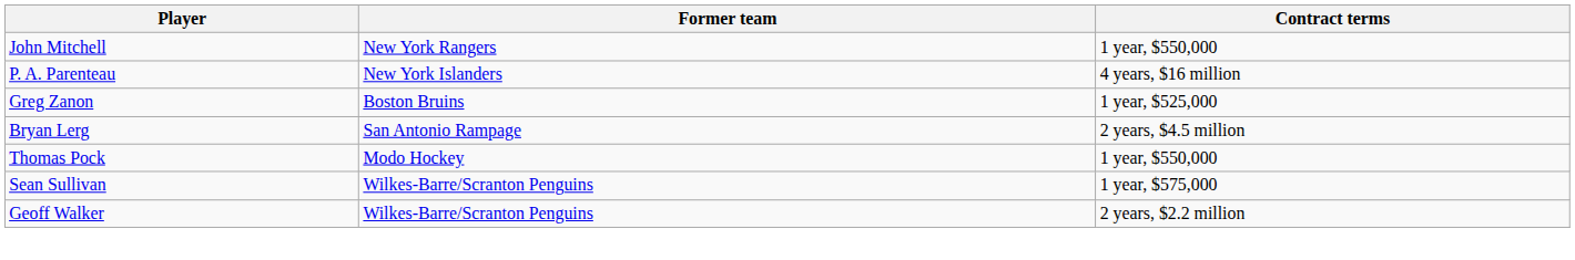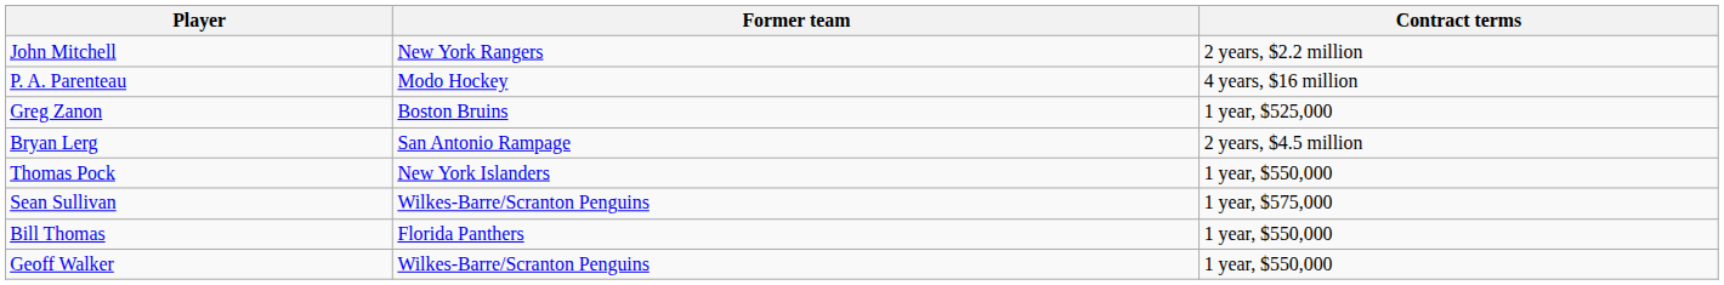 <table class="wikitable" width=90%>
 <tr align="center" bgcolor="#dddddd">
 <th>Player</th>
 <th>Former team</th>
 <th>Contract terms</th>
 </tr>
 <tr>
 <td><a href='#'>John Mitchell</a></td>
 <td><a href='#'>New York Rangers</a></td>
-<td>1 year, $550,000</td>
+<td>2 years, $2.2 million</td>
 </tr>
 <tr>
 <td><a href='#'>P. A. Parenteau</a></td>
-<td><a href='#'>New York Islanders</a></td>
+<td><a href='#'>Modo Hockey</a></td>
 <td>4 years, $16 million</td>
 </tr>
 <tr>
 <td><a href='#'>Greg Zanon</a></td>
 <td><a href='#'>Boston Bruins</a></td>
 <td>1 year, $525,000</td>
 </tr>
 <tr>
 <td><a href='#'>Bryan Lerg</a></td>
 <td><a href='#'>San Antonio Rampage</a></td>
 <td>2 years, $4.5 million</td>
 </tr>
 <tr>
 <td><a href='#'>Thomas Pock</a></td>
-<td><a href='#'>Modo Hockey</a></td>
+<td><a href='#'>New York Islanders</a></td>
 <td>1 year, $550,000</td>
 </tr>
 <tr>
 <td><a href='#'>Sean Sullivan</a></td>
 <td><a href='#'>Wilkes-Barre/Scranton Penguins</a></td>
 <td>1 year, $575,000</td>
 </tr>
 <tr>
+<td><a href='#'>Bill Thomas</a></td>
+<td><a href='#'>Florida Panthers</a></td>
+<td>1 year, $550,000</td>
+</tr>
+<tr>
 <td><a href='#'>Geoff Walker</a></td>
 <td><a href='#'>Wilkes-Barre/Scranton Penguins</a></td>
-<td>2 years, $2.2 million</td>
+<td>1 year, $550,000</td>
 </tr>
 </table>
